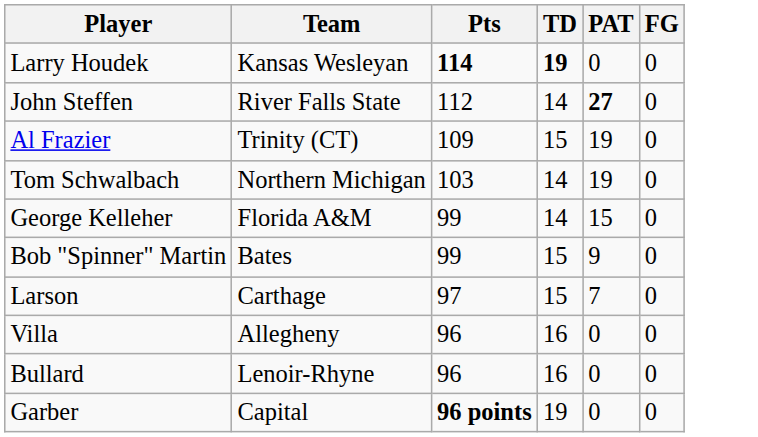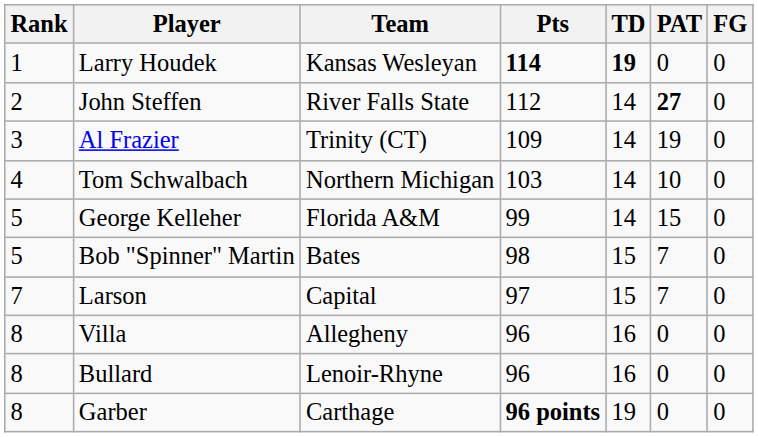 <table class="wikitable sortable">
 <tr>
+<th>Rank</th>
 <th>Player</th>
 <th>Team</th>
 <th>Pts</th>
 <th>TD</th>
 <th>PAT</th>
 <th>FG</th>
 </tr>
 <tr>
+<td>1</td>
 <td>Larry Houdek</td>
 <td>Kansas Wesleyan</td>
 <td><strong>114</strong></td>
 <td><strong>19</strong></td>
 <td>0</td>
 <td>0</td>
 </tr>
 <tr>
+<td>2</td>
 <td>John Steffen</td>
 <td>River Falls State</td>
 <td>112</td>
 <td>14</td>
 <td><strong>27</strong></td>
 <td>0</td>
 </tr>
 <tr>
+<td>3</td>
 <td><a href='#'>Al Frazier</a></td>
 <td>Trinity (CT)</td>
 <td>109</td>
-<td>15</td>
-<td>19</td>
-<td>0</td>
-</tr>
-<tr>
-<td>Tom Schwalbach</td>
-<td>Northern Michigan</td>
-<td>103</td>
 <td>14</td>
 <td>19</td>
 <td>0</td>
 </tr>
 <tr>
+<td>4</td>
+<td>Tom Schwalbach</td>
+<td>Northern Michigan</td>
+<td>103</td>
+<td>14</td>
+<td>10</td>
+<td>0</td>
+</tr>
+<tr>
+<td>5</td>
 <td>George Kelleher</td>
 <td>Florida A&M</td>
 <td>99</td>
 <td>14</td>
 <td>15</td>
 <td>0</td>
 </tr>
 <tr>
+<td>5</td>
 <td>Bob "Spinner" Martin</td>
 <td>Bates</td>
-<td>99</td>
+<td>98</td>
 <td>15</td>
-<td>9</td>
+<td>7</td>
 <td>0</td>
 </tr>
 <tr>
+<td>7</td>
 <td>Larson</td>
-<td>Carthage</td>
+<td>Capital</td>
 <td>97</td>
 <td>15</td>
 <td>7</td>
 <td>0</td>
 </tr>
 <tr>
+<td>8</td>
 <td>Villa</td>
 <td>Allegheny</td>
 <td>96</td>
 <td>16</td>
 <td>0</td>
 <td>0</td>
 </tr>
 <tr>
+<td>8</td>
 <td>Bullard</td>
 <td>Lenoir-Rhyne</td>
 <td>96</td>
 <td>16</td>
 <td>0</td>
 <td>0</td>
 </tr>
 <tr>
+<td>8</td>
 <td>Garber</td>
-<td>Capital</td>
+<td>Carthage</td>
 <td><strong>96 points</strong></td>
 <td>19</td>
 <td>0</td>
 <td>0</td>
 </tr>
 </table>
